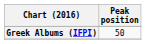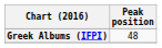 <table class="wikitable sortable plainrowheaders" style="text-align:center">
 <tr>
 <th scope="col">Chart (2016)</th>
 <th scope="col">Peak<br>position</th>
 </tr>
 <tr>
 </tr>
 <tr>
 </tr>
 <tr>
 </tr>
 <tr>
 </tr>
 <tr>
 </tr>
 <tr>
 </tr>
 <tr>
 </tr>
 <tr>
 </tr>
 <tr>
 </tr>
 <tr>
 </tr>
 <tr>
 <th scope="row">Greek Albums (<a href='#'>IFPI</a>)</th>
-<td>50</td>
+<td>48</td>
 </tr>
 <tr>
 </tr>
 <tr>
 </tr>
 <tr>
 </tr>
 <tr>
 </tr>
 <tr>
 </tr>
 <tr>
 </tr>
 <tr>
 </tr>
 <tr>
 </tr>
 <tr>
 </tr>
 <tr>
 </tr>
 <tr>
 </tr>
 <tr>
 </tr>
 <tr>
 </tr>
 <tr>
 </tr>
 <tr>
 </tr>
 </table>
